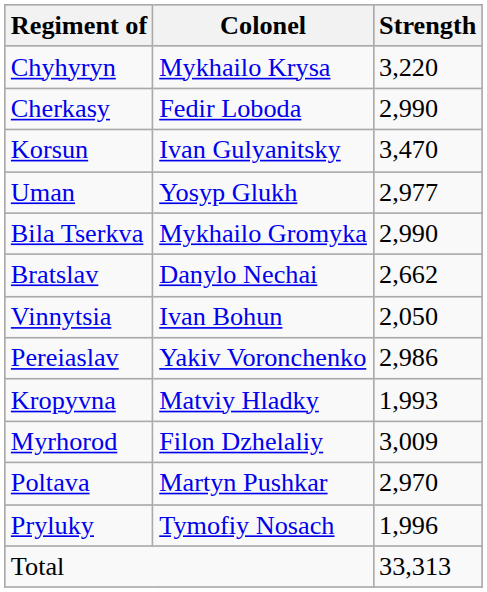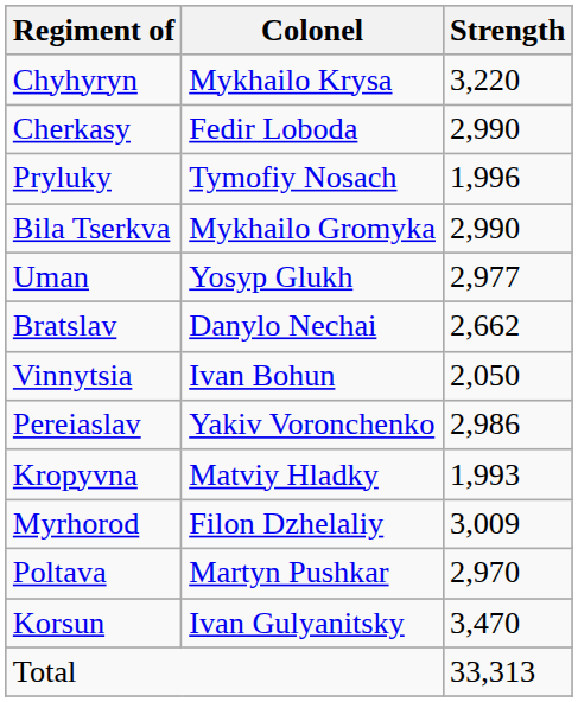 <table class="wikitable">
 <tr>
 <th>Regiment of</th>
 <th>Colonel</th>
 <th>Strength</th>
 </tr>
 <tr>
 <td><a href='#'>Chyhyryn</a></td>
 <td><a href='#'>Mykhailo Krysa</a></td>
 <td>3,220</td>
 </tr>
 <tr>
 <td><a href='#'>Cherkasy</a></td>
 <td><a href='#'>Fedir Loboda</a></td>
 <td>2,990</td>
 </tr>
 <tr>
-<td><a href='#'>Korsun</a></td>
-<td><a href='#'>Ivan Gulyanitsky</a></td>
-<td>3,470</td>
+<td><a href='#'>Pryluky</a></td>
+<td><a href='#'>Tymofiy Nosach</a></td>
+<td>1,996</td>
+</tr>
+<tr>
+<td><a href='#'>Bila Tserkva</a></td>
+<td><a href='#'>Mykhailo Gromyka</a></td>
+<td>2,990</td>
 </tr>
 <tr>
 <td><a href='#'>Uman</a></td>
 <td><a href='#'>Yosyp Glukh</a></td>
 <td>2,977</td>
-</tr>
-<tr>
-<td><a href='#'>Bila Tserkva</a></td>
-<td><a href='#'>Mykhailo Gromyka</a></td>
-<td>2,990</td>
 </tr>
 <tr>
 <td><a href='#'>Bratslav</a></td>
 <td><a href='#'>Danylo Nechai</a></td>
 <td>2,662</td>
 </tr>
 <tr>
 <td><a href='#'>Vinnytsia</a></td>
 <td><a href='#'>Ivan Bohun</a></td>
 <td>2,050</td>
 </tr>
 <tr>
 <td><a href='#'>Pereiaslav</a></td>
 <td><a href='#'>Yakiv Voronchenko</a></td>
 <td>2,986</td>
 </tr>
 <tr>
 <td><a href='#'>Kropyvna</a></td>
 <td><a href='#'>Matviy Hladky</a></td>
 <td>1,993</td>
 </tr>
 <tr>
 <td><a href='#'>Myrhorod</a></td>
 <td><a href='#'>Filon Dzhelaliy</a></td>
 <td>3,009</td>
 </tr>
 <tr>
 <td><a href='#'>Poltava</a></td>
 <td><a href='#'>Martyn Pushkar</a></td>
 <td>2,970</td>
 </tr>
 <tr>
-<td><a href='#'>Pryluky</a></td>
-<td><a href='#'>Tymofiy Nosach</a></td>
-<td>1,996</td>
+<td><a href='#'>Korsun</a></td>
+<td><a href='#'>Ivan Gulyanitsky</a></td>
+<td>3,470</td>
 </tr>
 <tr>
 <td colspan="2">Total</td>
 <td>33,313</td>
 </tr>
 </table>
